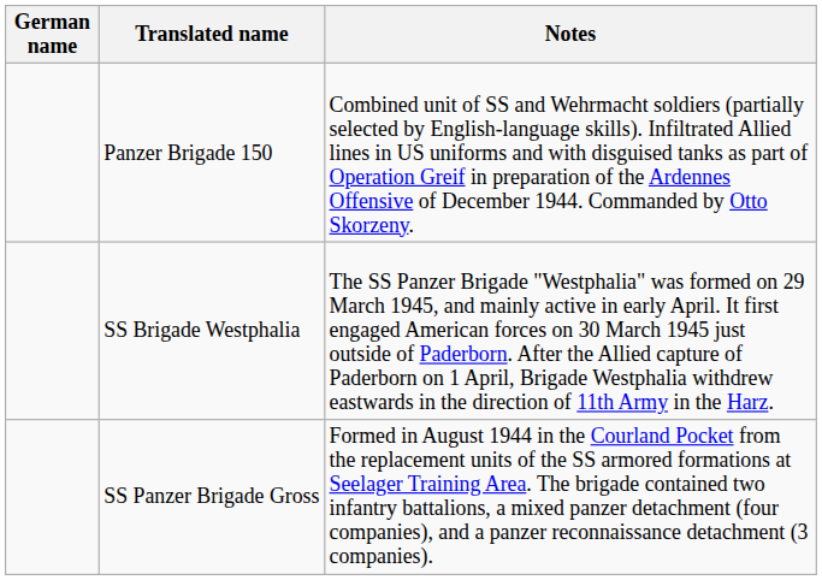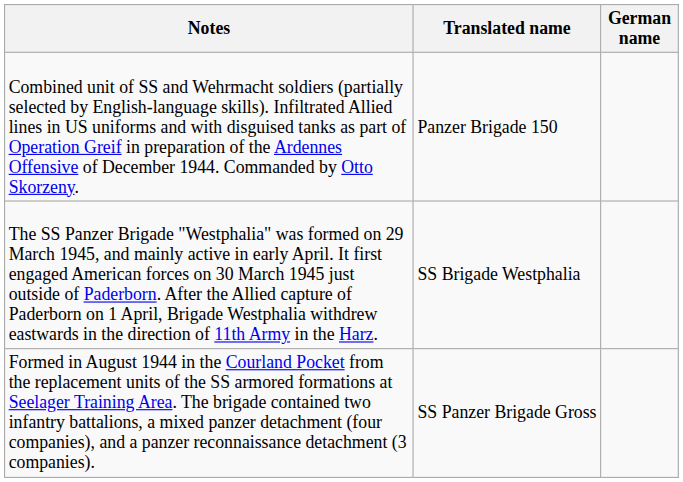 <table class="wikitable">
 <tr>
+<th>Notes</th>
+<th>Translated name</th>
 <th>German name</th>
-<th>Translated name</th>
-<th>Notes</th>
 </tr>
 <tr>
+<td><br>Combined unit of SS and Wehrmacht soldiers (partially selected by English-language skills). Infiltrated Allied lines in US uniforms and with disguised tanks as part of <a href='#'>Operation Greif</a> in preparation of the <a href='#'>Ardennes Offensive</a> of December 1944. Commanded by <a href='#'>Otto Skorzeny</a>.</td>
+<td>Panzer Brigade 150</td>
 <td style="white-space: nowrap;"></td>
-<td>Panzer Brigade 150</td>
-<td><br>Combined unit of SS and Wehrmacht soldiers (partially selected by English-language skills). Infiltrated Allied lines in US uniforms and with disguised tanks as part of <a href='#'>Operation Greif</a> in preparation of the <a href='#'>Ardennes Offensive</a> of December 1944. Commanded by <a href='#'>Otto Skorzeny</a>.</td>
 </tr>
 <tr>
+<td><br>The SS Panzer Brigade "Westphalia" was formed on 29 March 1945, and mainly active in early April. It first engaged American forces on 30 March 1945 just outside of <a href='#'>Paderborn</a>. After the Allied capture of Paderborn on 1 April, Brigade Westphalia withdrew eastwards in the direction of <a href='#'>11th Army</a> in the <a href='#'>Harz</a>.</td>
+<td>SS Brigade Westphalia</td>
 <td></td>
-<td>SS Brigade Westphalia</td>
-<td><br>The SS Panzer Brigade "Westphalia" was formed on 29 March 1945, and mainly active in early April. It first engaged American forces on 30 March 1945 just outside of <a href='#'>Paderborn</a>. After the Allied capture of Paderborn on 1 April, Brigade Westphalia withdrew eastwards in the direction of <a href='#'>11th Army</a> in the <a href='#'>Harz</a>.</td>
 </tr>
 <tr>
+<td>Formed in August 1944 in the <a href='#'>Courland Pocket</a> from the replacement units of the SS armored formations at <a href='#'>Seelager Training Area</a>. The brigade contained two infantry battalions, a mixed panzer detachment (four companies), and a panzer reconnaissance detachment (3 companies).</td>
+<td style="white-space: nowrap;">SS Panzer Brigade Gross</td>
 <td></td>
-<td style="white-space: nowrap;">SS Panzer Brigade Gross</td>
-<td>Formed in August 1944 in the <a href='#'>Courland Pocket</a> from the replacement units of the SS armored formations at <a href='#'>Seelager Training Area</a>. The brigade contained two infantry battalions, a mixed panzer detachment (four companies), and a panzer reconnaissance detachment (3 companies).</td>
 </tr>
 </table>
